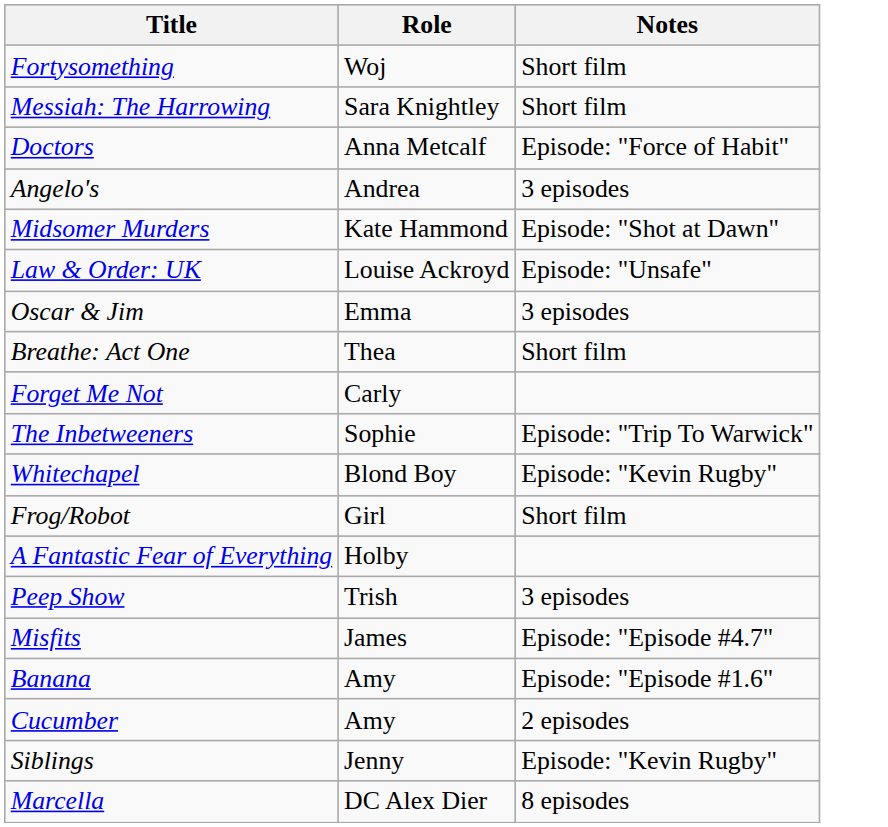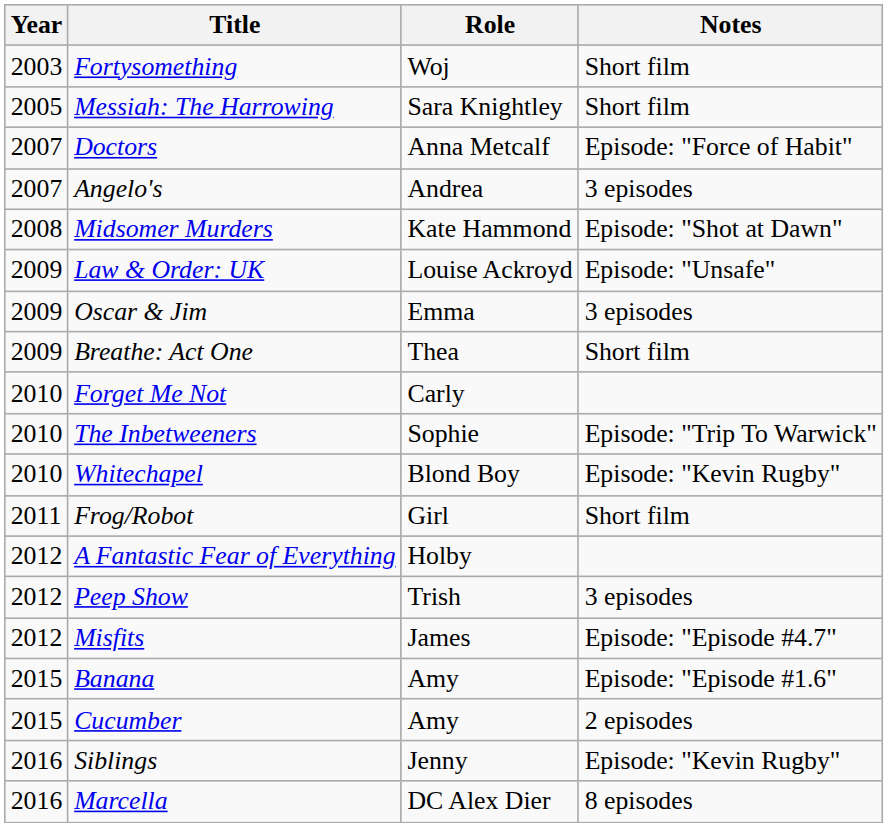 <table class="wikitable sortable">
 <tr>
+<th>Year</th>
 <th>Title</th>
 <th>Role</th>
 <th>Notes</th>
 </tr>
 <tr>
+<td>2003</td>
 <td><em><a href='#'>Fortysomething</a></em></td>
 <td>Woj</td>
 <td>Short film</td>
 </tr>
 <tr>
+<td>2005</td>
 <td><em><a href='#'>Messiah: The Harrowing</a></em></td>
 <td>Sara Knightley</td>
 <td>Short film</td>
 </tr>
 <tr>
+<td>2007</td>
 <td><em><a href='#'>Doctors</a></em></td>
 <td>Anna Metcalf</td>
 <td>Episode: "Force of Habit"</td>
 </tr>
 <tr>
+<td>2007</td>
 <td><em>Angelo's</em></td>
 <td>Andrea</td>
 <td>3 episodes</td>
 </tr>
 <tr>
+<td>2008</td>
 <td><em><a href='#'>Midsomer Murders</a></em></td>
 <td>Kate Hammond</td>
 <td>Episode: "Shot at Dawn"</td>
 </tr>
 <tr>
+<td>2009</td>
 <td><em><a href='#'>Law & Order: UK</a></em></td>
 <td>Louise Ackroyd</td>
 <td>Episode: "Unsafe"</td>
 </tr>
 <tr>
+<td>2009</td>
 <td><em>Oscar & Jim</em></td>
 <td>Emma</td>
 <td>3 episodes</td>
 </tr>
 <tr>
+<td>2009</td>
 <td><em>Breathe: Act One</em></td>
 <td>Thea</td>
 <td>Short film</td>
 </tr>
 <tr>
+<td>2010</td>
 <td><em><a href='#'>Forget Me Not</a></em></td>
 <td>Carly</td>
 <td></td>
 </tr>
 <tr>
+<td>2010</td>
 <td><em><a href='#'>The Inbetweeners</a></em></td>
 <td>Sophie</td>
 <td>Episode: "Trip To Warwick"</td>
 </tr>
 <tr>
+<td>2010</td>
 <td><em><a href='#'>Whitechapel</a></em></td>
 <td>Blond Boy</td>
 <td>Episode: "Kevin Rugby"</td>
 </tr>
 <tr>
+<td>2011</td>
 <td><em>Frog/Robot</em></td>
 <td>Girl</td>
 <td>Short film</td>
 </tr>
 <tr>
+<td>2012</td>
 <td><em><a href='#'>A Fantastic Fear of Everything</a></em></td>
 <td>Holby</td>
 <td></td>
 </tr>
 <tr>
+<td>2012</td>
 <td><em><a href='#'>Peep Show</a></em></td>
 <td>Trish</td>
 <td>3 episodes</td>
 </tr>
 <tr>
+<td>2012</td>
 <td><em><a href='#'>Misfits</a></em></td>
 <td>James</td>
 <td>Episode: "Episode #4.7"</td>
 </tr>
 <tr>
+<td>2015</td>
 <td><em><a href='#'>Banana</a></em></td>
 <td>Amy</td>
 <td>Episode: "Episode #1.6"</td>
 </tr>
 <tr>
+<td>2015</td>
 <td><em><a href='#'>Cucumber</a></em></td>
 <td>Amy</td>
 <td>2 episodes</td>
 </tr>
 <tr>
+<td>2016</td>
 <td><em>Siblings</em></td>
 <td>Jenny</td>
 <td>Episode: "Kevin Rugby"</td>
 </tr>
 <tr>
+<td>2016</td>
 <td><em><a href='#'>Marcella</a></em></td>
 <td>DC Alex Dier</td>
 <td>8 episodes</td>
 </tr>
 </table>
